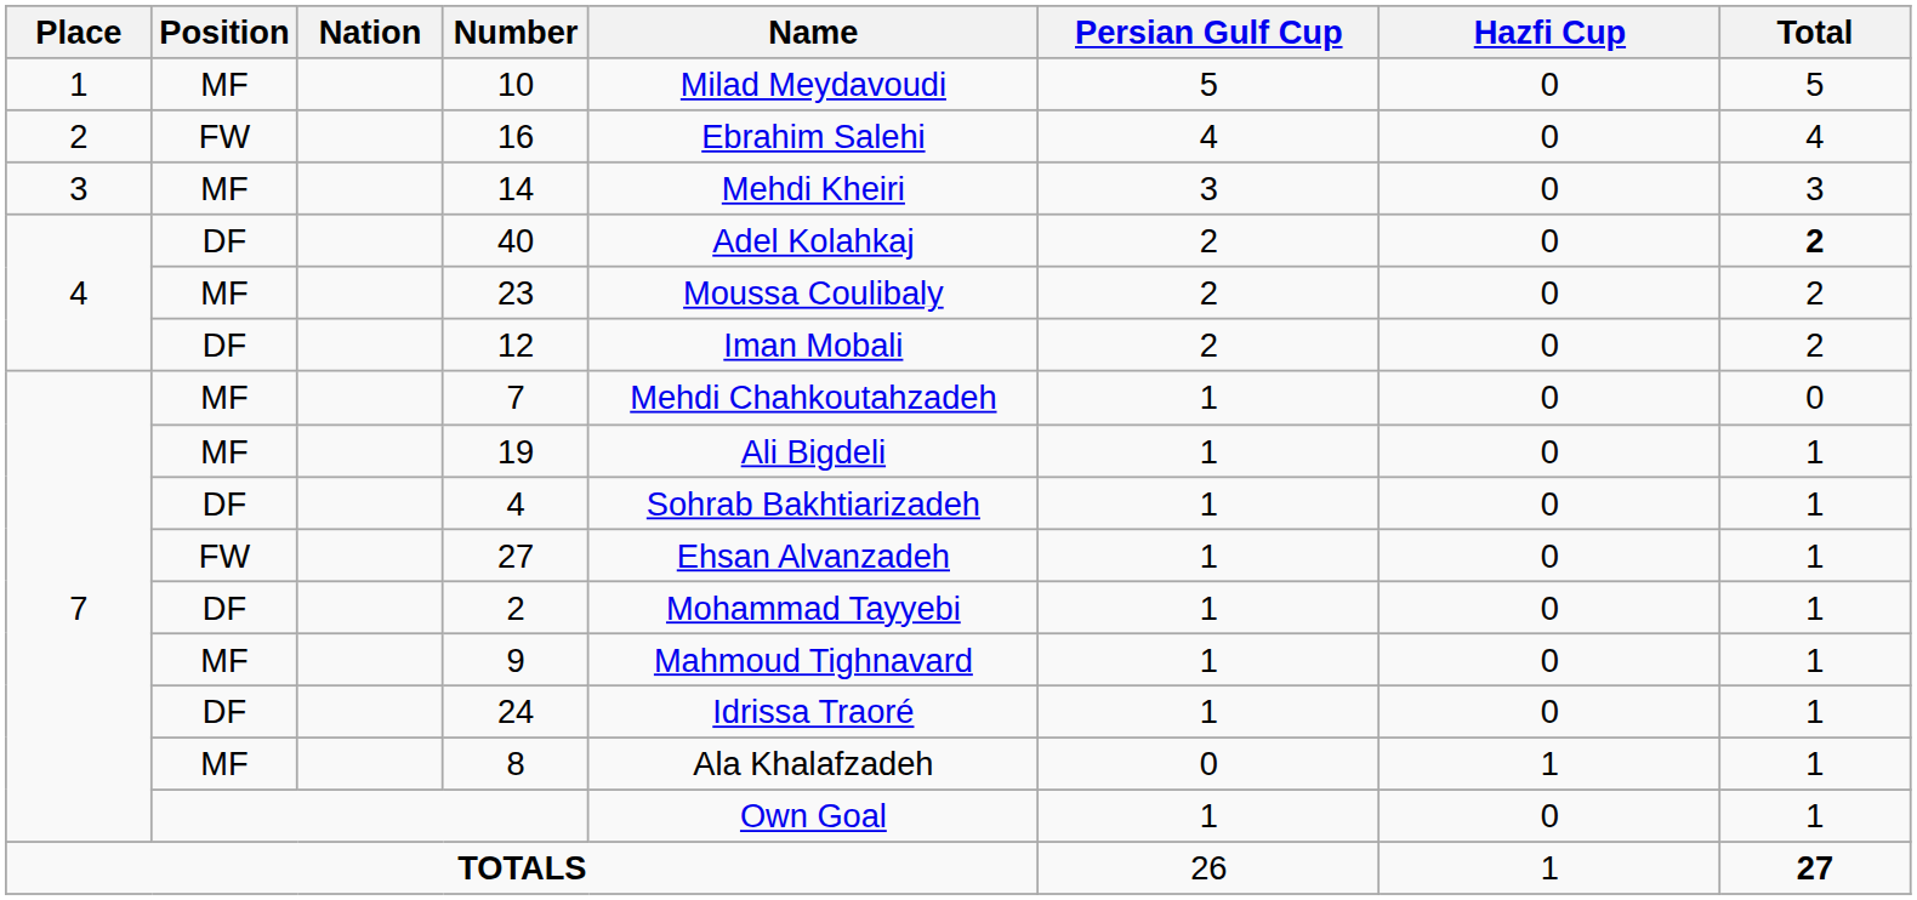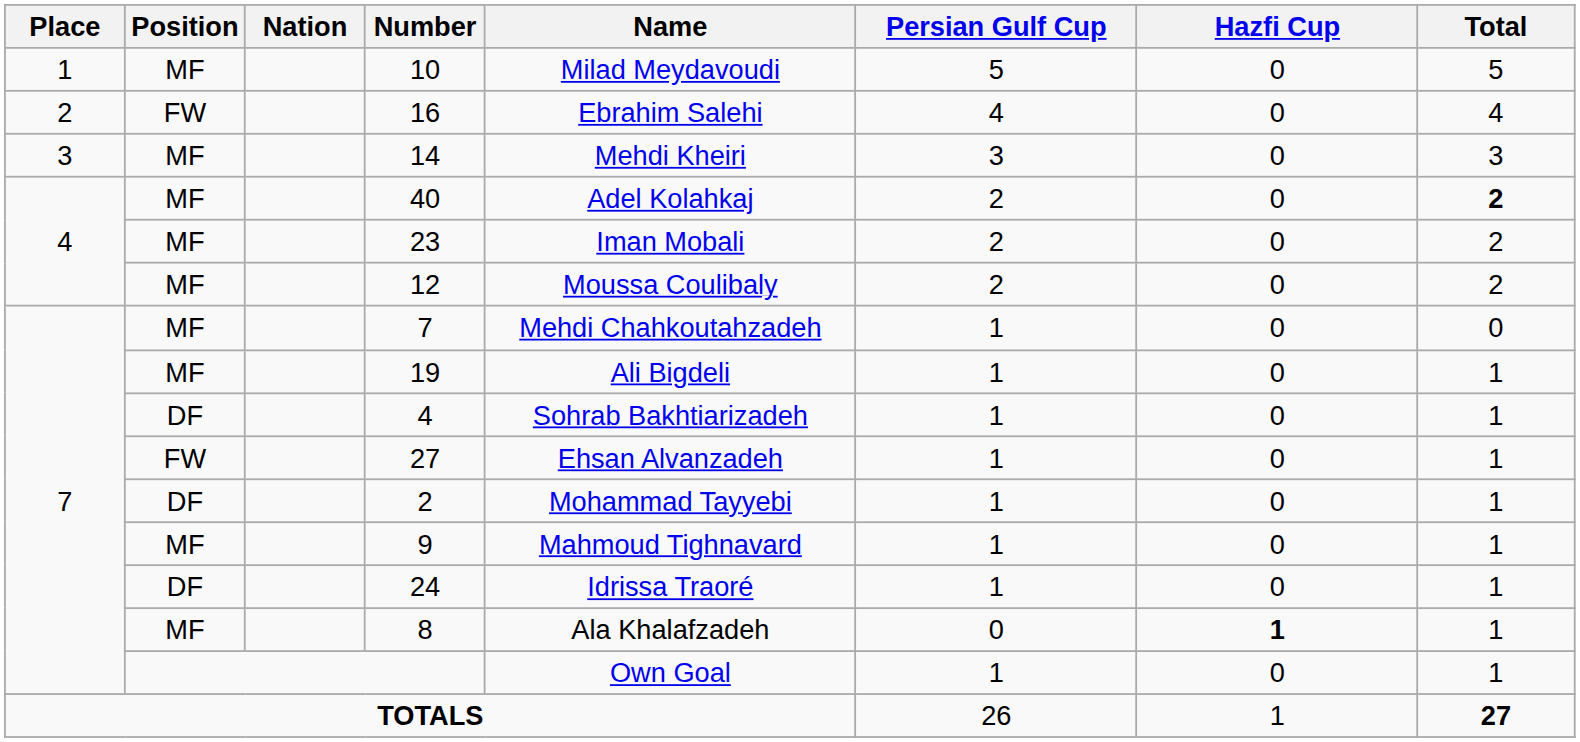 <table class="wikitable" style="font-size: 95%; text-align: center;">
 <tr>
 <th width=60>Place</th>
 <th width=60>Position</th>
 <th width=60>Nation</th>
 <th width=60>Number</th>
 <th width=200>Name</th>
 <th width=150><a href='#'>Persian Gulf Cup</a></th>
 <th width=150><a href='#'>Hazfi Cup</a></th>
 <th width=80><strong>Total</strong></th>
 </tr>
 <tr>
 <td>1</td>
 <td>MF</td>
 <td></td>
 <td>10</td>
 <td><a href='#'>Milad Meydavoudi</a></td>
 <td>5</td>
 <td>0</td>
 <td>5</td>
 </tr>
 <tr>
 <td>2</td>
 <td>FW</td>
 <td></td>
 <td>16</td>
 <td><a href='#'>Ebrahim Salehi</a></td>
 <td>4</td>
 <td>0</td>
 <td>4</td>
 </tr>
 <tr>
 <td>3</td>
 <td>MF</td>
 <td></td>
 <td>14</td>
 <td><a href='#'>Mehdi Kheiri</a></td>
 <td>3</td>
 <td>0</td>
 <td>3</td>
 </tr>
 <tr>
 <td rowspan="3">4</td>
-<td>DF</td>
+<td>MF</td>
 <td></td>
 <td>40</td>
 <td><a href='#'>Adel Kolahkaj</a></td>
 <td>2</td>
 <td>0</td>
 <td><strong>2</strong></td>
 </tr>
 <tr>
 <td>MF</td>
 <td></td>
 <td>23</td>
-<td><a href='#'>Moussa Coulibaly</a></td>
+<td><a href='#'>Iman Mobali</a></td>
 <td>2</td>
 <td>0</td>
 <td>2</td>
 </tr>
 <tr>
-<td>DF</td>
+<td>MF</td>
 <td></td>
 <td>12</td>
-<td><a href='#'>Iman Mobali</a></td>
+<td><a href='#'>Moussa Coulibaly</a></td>
 <td>2</td>
 <td>0</td>
 <td>2</td>
 </tr>
 <tr>
 <td rowspan="9">7</td>
 <td>MF</td>
 <td></td>
 <td>7</td>
 <td><a href='#'>Mehdi Chahkoutahzadeh</a></td>
 <td>1</td>
 <td>0</td>
 <td>0</td>
 </tr>
 <tr>
 <td>MF</td>
 <td></td>
 <td>19</td>
 <td><a href='#'>Ali Bigdeli</a></td>
 <td>1</td>
 <td>0</td>
 <td>1</td>
 </tr>
 <tr>
 <td>DF</td>
 <td></td>
 <td>4</td>
 <td><a href='#'>Sohrab Bakhtiarizadeh</a></td>
 <td>1</td>
 <td>0</td>
 <td>1</td>
 </tr>
 <tr>
 <td>FW</td>
 <td></td>
 <td>27</td>
 <td><a href='#'>Ehsan Alvanzadeh</a></td>
 <td>1</td>
 <td>0</td>
 <td>1</td>
 </tr>
 <tr>
 <td>DF</td>
 <td></td>
 <td>2</td>
 <td><a href='#'>Mohammad Tayyebi</a></td>
 <td>1</td>
 <td>0</td>
 <td>1</td>
 </tr>
 <tr>
 <td>MF</td>
 <td></td>
 <td>9</td>
 <td><a href='#'>Mahmoud Tighnavard</a></td>
 <td>1</td>
 <td>0</td>
 <td>1</td>
 </tr>
 <tr>
 <td>DF</td>
 <td></td>
 <td>24</td>
 <td><a href='#'>Idrissa Traoré</a></td>
 <td>1</td>
 <td>0</td>
 <td>1</td>
 </tr>
 <tr>
 <td>MF</td>
 <td></td>
 <td>8</td>
 <td>Ala Khalafzadeh</td>
 <td>0</td>
-<td>1</td>
+<td><strong>1</strong></td>
 <td>1</td>
 </tr>
 <tr>
 <td colspan="3"></td>
 <td><a href='#'>Own Goal</a></td>
 <td>1</td>
 <td>0</td>
 <td>1</td>
 </tr>
 <tr>
 <td colspan="5"><strong>TOTALS</strong></td>
 <td>26</td>
 <td>1</td>
 <td><strong>27</strong></td>
 </tr>
 </table>
